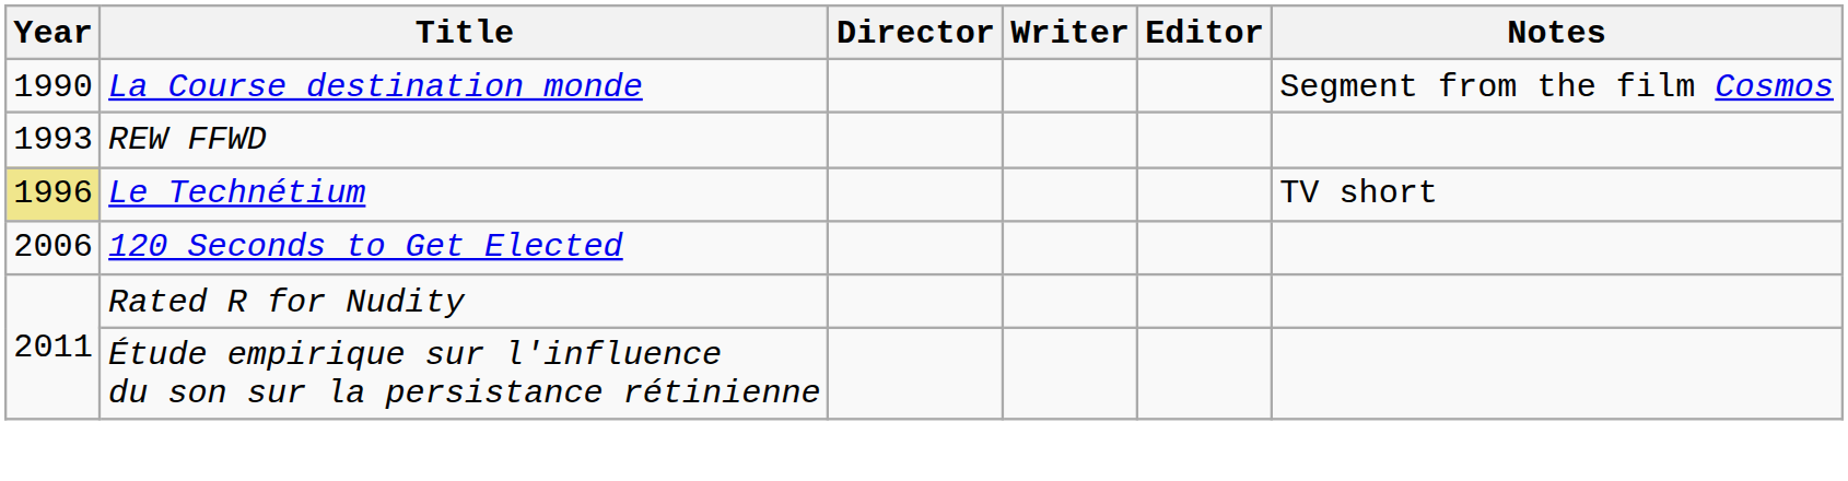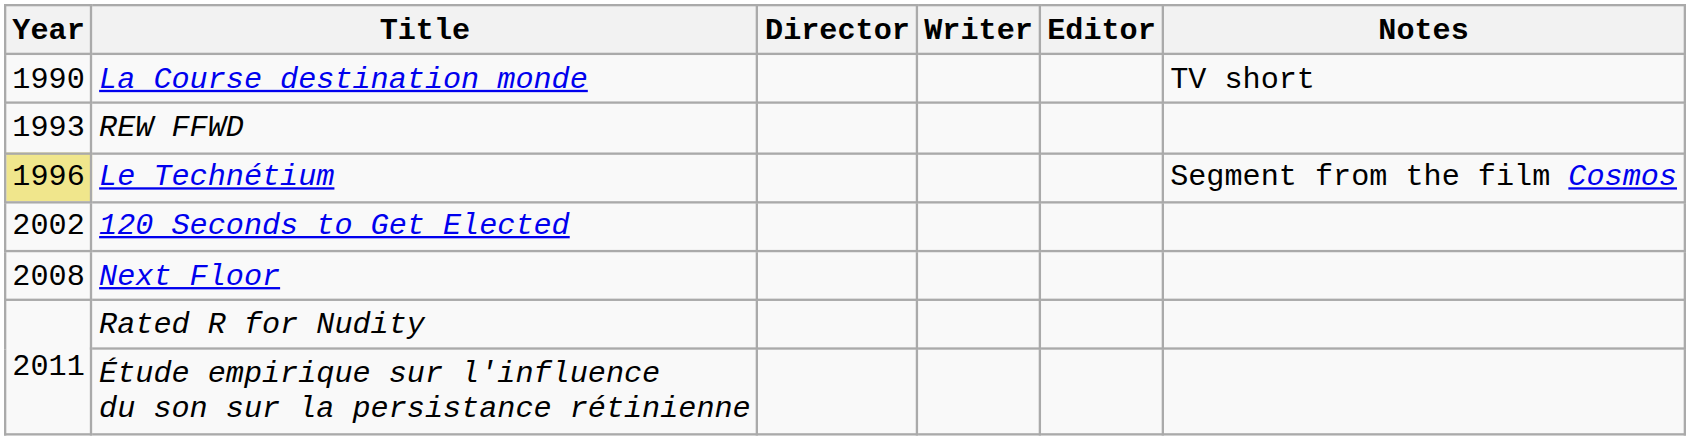 <table class="wikitable">
 <tr>
 <th>Year</th>
 <th>Title</th>
 <th>Director</th>
 <th>Writer</th>
 <th>Editor</th>
 <th>Notes</th>
 </tr>
 <tr>
 <td>1990</td>
 <td><em><a href='#'>La Course destination monde</a></em></td>
 <td></td>
 <td></td>
 <td></td>
-<td>Segment from the film <em><a href='#'>Cosmos</a></em></td>
+<td>TV short</td>
 </tr>
 <tr>
 <td>1993</td>
 <td><em>REW FFWD</em></td>
 <td></td>
 <td></td>
 <td></td>
 <td></td>
 </tr>
 <tr>
 <td style="background: khaki;">1996</td>
 <td><em><a href='#'>Le Technétium</a></em></td>
 <td></td>
 <td></td>
 <td></td>
-<td>TV short</td>
+<td>Segment from the film <em><a href='#'>Cosmos</a></em></td>
 </tr>
 <tr>
-<td>2006</td>
+<td>2002</td>
 <td><em><a href='#'>120 Seconds to Get Elected</a></em></td>
+<td></td>
+<td></td>
+<td></td>
+<td></td>
+</tr>
+<tr>
+<td>2008</td>
+<td><em><a href='#'>Next Floor</a></em></td>
 <td></td>
 <td></td>
 <td></td>
 <td></td>
 </tr>
 <tr>
 <td rowspan=2>2011</td>
 <td><em>Rated R for Nudity</em></td>
 <td></td>
 <td></td>
 <td></td>
 <td></td>
 </tr>
 <tr>
 <td><em>Étude empirique sur l'influence<br>du son sur la persistance rétinienne</em></td>
 <td></td>
 <td></td>
 <td></td>
 <td></td>
 </tr>
 </table>
